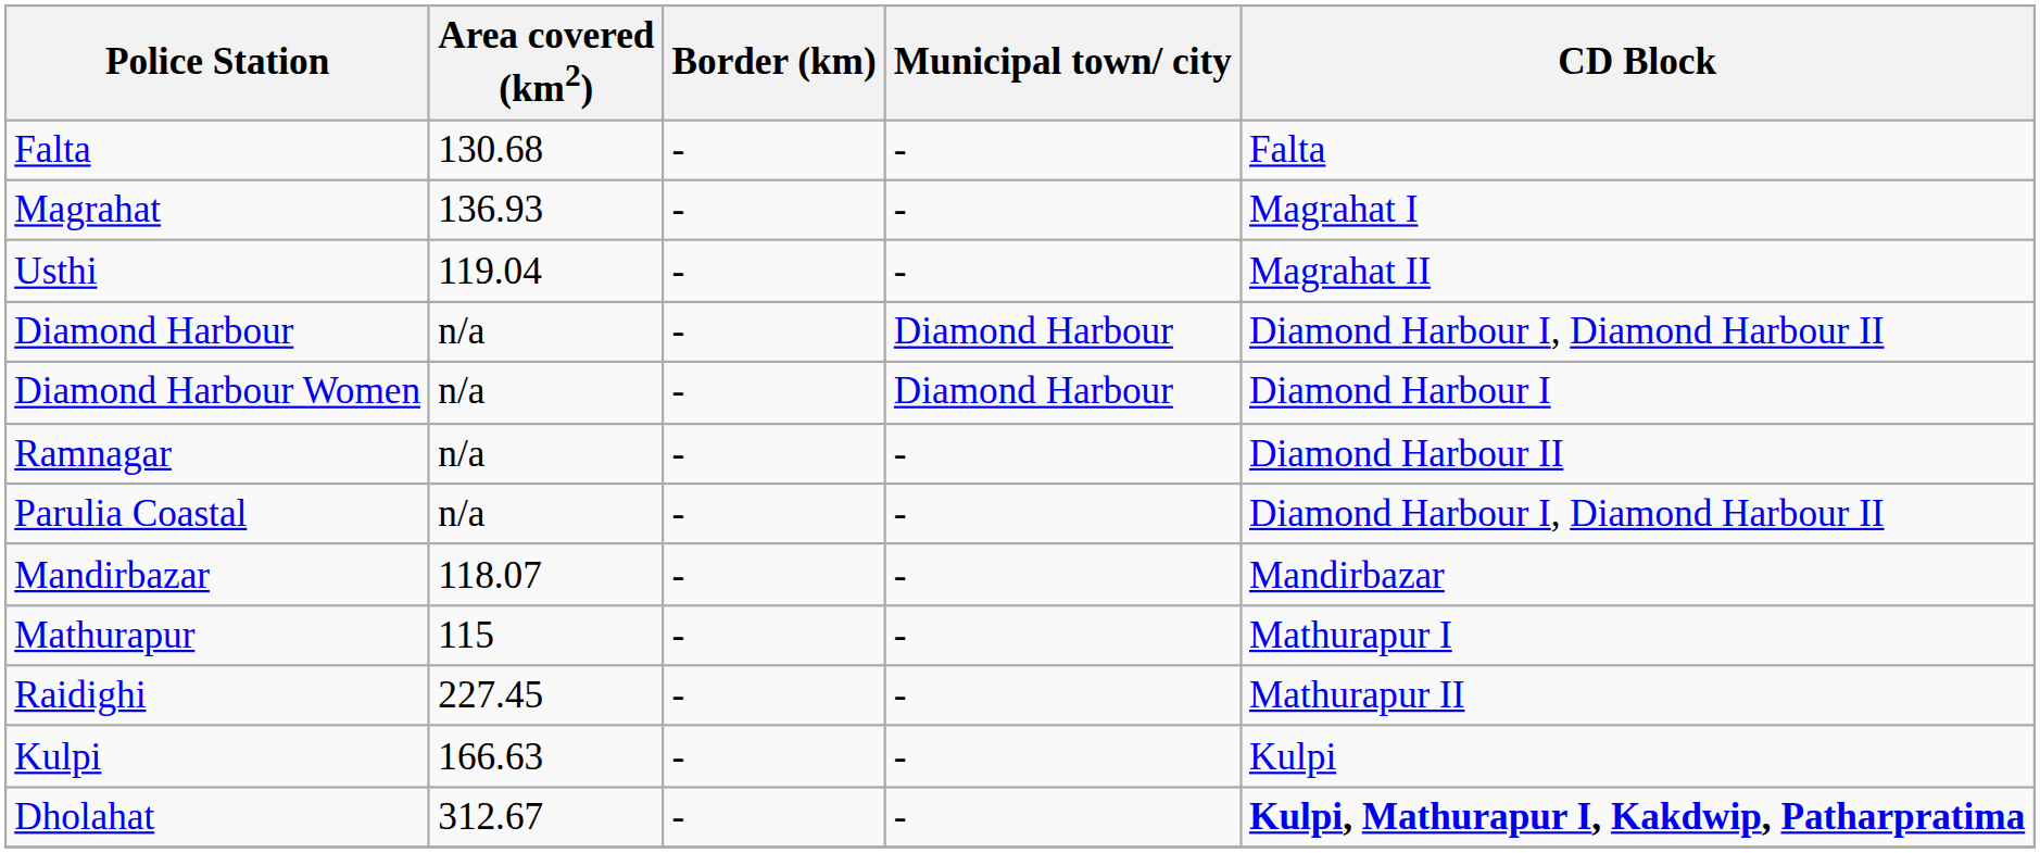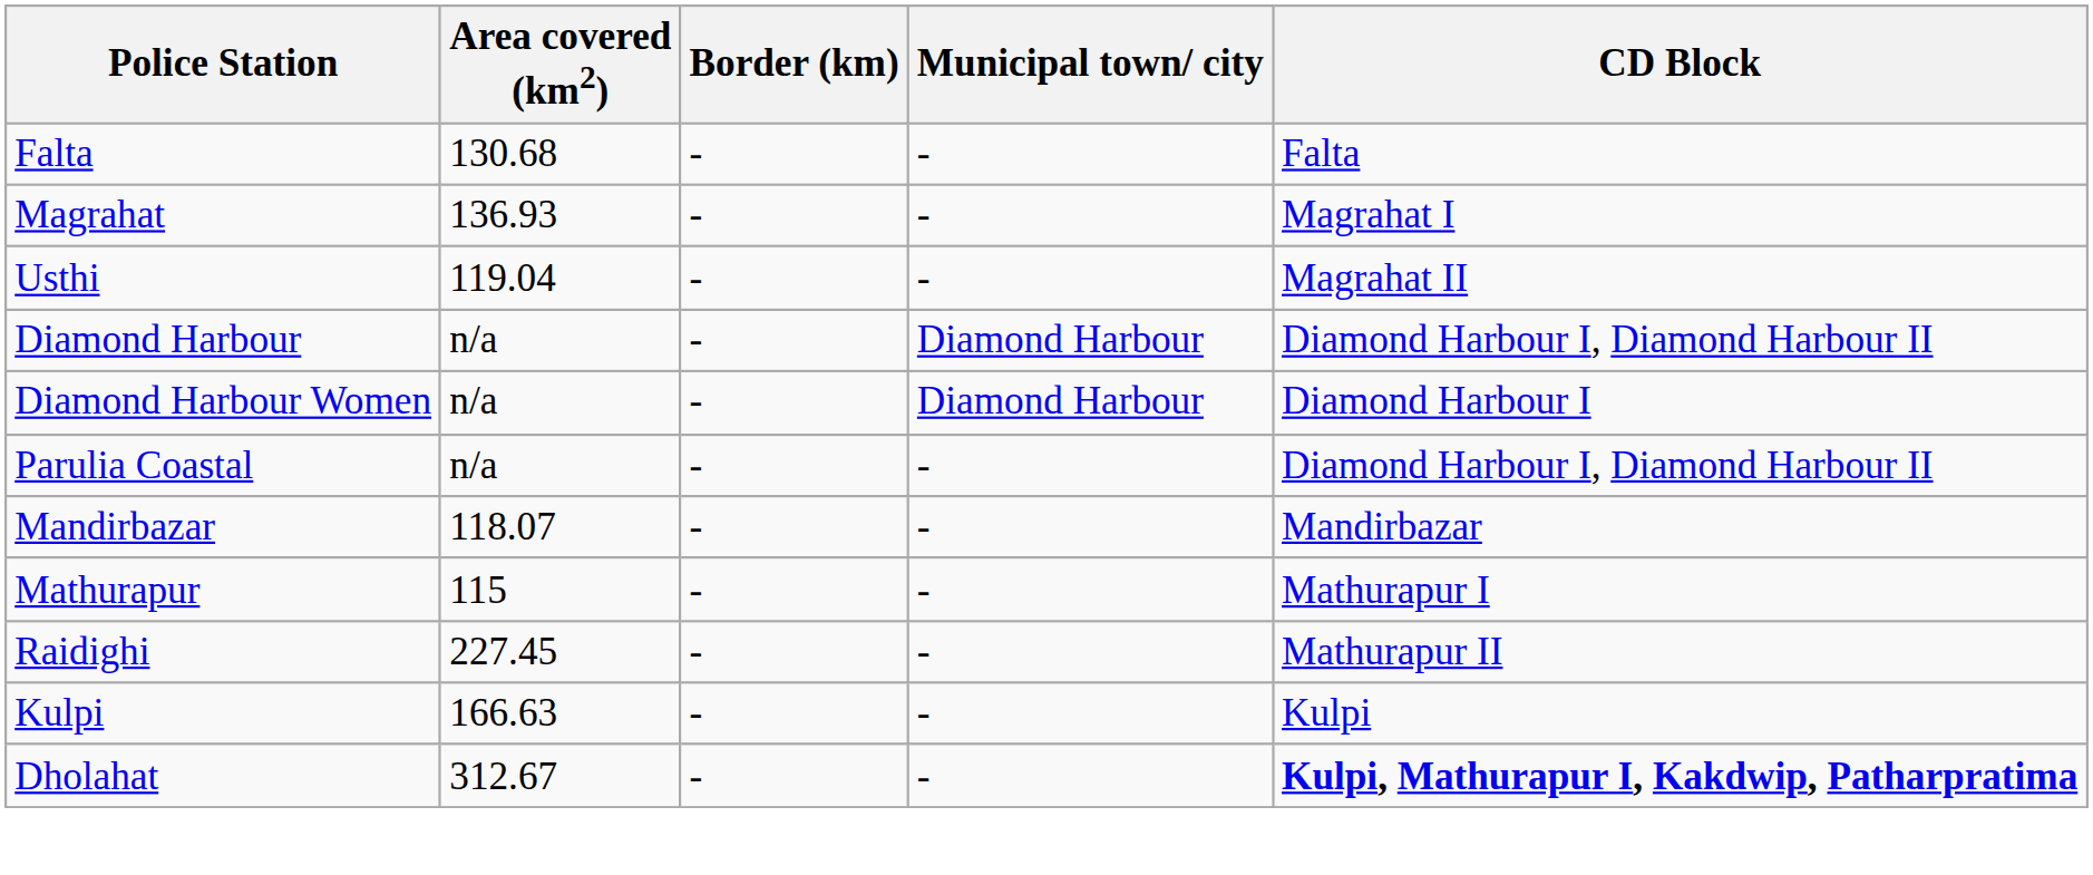 <table class="wikitable sortable">
 <tr>
 <th>Police Station</th>
 <th>Area covered<br>(km<sup>2</sup>)</th>
 <th>Border (km)</th>
 <th>Municipal town/ city</th>
 <th>CD Block</th>
 </tr>
 <tr>
 <td><a href='#'>Falta</a></td>
 <td>130.68</td>
 <td>-</td>
 <td>-</td>
 <td><a href='#'>Falta</a></td>
 </tr>
 <tr>
 <td><a href='#'>Magrahat</a></td>
 <td>136.93</td>
 <td>-</td>
 <td>-</td>
 <td><a href='#'>Magrahat I</a></td>
 </tr>
 <tr>
 <td><a href='#'>Usthi</a></td>
 <td>119.04</td>
 <td>-</td>
 <td>-</td>
 <td><a href='#'>Magrahat II</a></td>
 </tr>
 <tr>
 <td><a href='#'>Diamond Harbour</a></td>
 <td>n/a</td>
 <td>-</td>
 <td><a href='#'>Diamond Harbour</a></td>
 <td><a href='#'>Diamond Harbour I</a>, <a href='#'>Diamond Harbour II</a></td>
 </tr>
 <tr>
 <td><a href='#'>Diamond Harbour Women</a></td>
 <td>n/a</td>
 <td>-</td>
 <td><a href='#'>Diamond Harbour</a></td>
 <td><a href='#'>Diamond Harbour I</a></td>
-</tr>
-<tr>
-<td><a href='#'>Ramnagar</a></td>
-<td>n/a</td>
-<td>-</td>
-<td>-</td>
-<td><a href='#'>Diamond Harbour II</a></td>
 </tr>
 <tr>
 <td><a href='#'>Parulia Coastal</a></td>
 <td>n/a</td>
 <td>-</td>
 <td>-</td>
 <td><a href='#'>Diamond Harbour I</a>, <a href='#'>Diamond Harbour II</a></td>
 </tr>
 <tr>
 <td><a href='#'>Mandirbazar</a></td>
 <td>118.07</td>
 <td>-</td>
 <td>-</td>
 <td><a href='#'>Mandirbazar</a></td>
 </tr>
 <tr>
 <td><a href='#'>Mathurapur</a></td>
 <td>115</td>
 <td>-</td>
 <td>-</td>
 <td><a href='#'>Mathurapur I</a></td>
 </tr>
 <tr>
 <td><a href='#'>Raidighi</a></td>
 <td>227.45</td>
 <td>-</td>
 <td>-</td>
 <td><a href='#'>Mathurapur II</a></td>
 </tr>
 <tr>
 <td><a href='#'>Kulpi</a></td>
 <td>166.63</td>
 <td>-</td>
 <td>-</td>
 <td><a href='#'>Kulpi</a></td>
 </tr>
 <tr>
 <td><a href='#'>Dholahat</a></td>
 <td>312.67</td>
 <td>-</td>
 <td>-</td>
 <td><strong><a href='#'>Kulpi</a>, <a href='#'>Mathurapur I</a>, <a href='#'>Kakdwip</a>, <a href='#'>Patharpratima</a></strong></td>
 </tr>
 <tr>
 </tr>
 </table>
